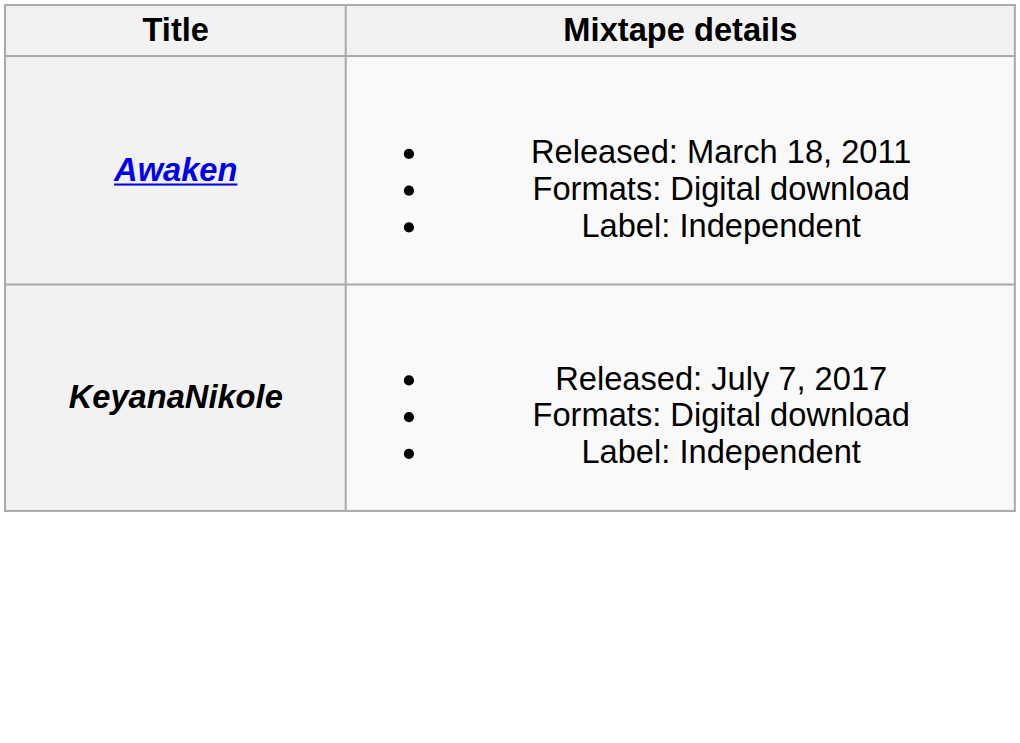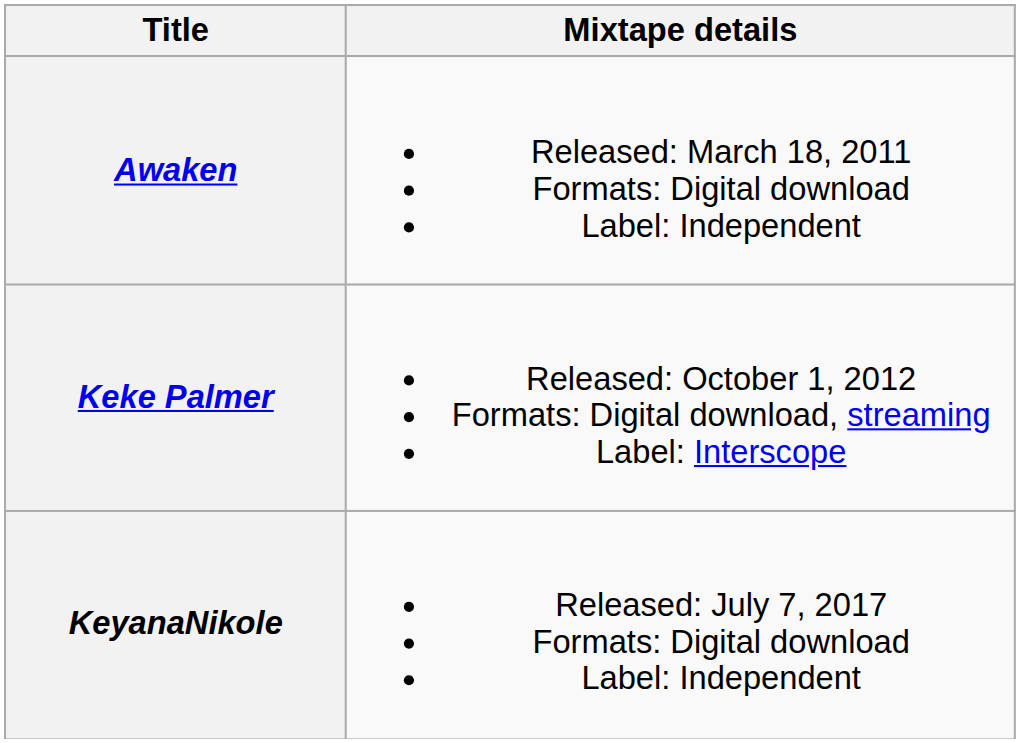 <table class="wikitable plainrowheaders" style="text-align:center;">
 <tr>
 <th scope="col" style="width:10em;">Title</th>
 <th scope="col" style="width:20em;">Mixtape details</th>
 </tr>
 <tr>
 <th scope="row"><em><a href='#'>Awaken</a></em></th>
 <td><br><ul><li>Released: March 18, 2011</li><li>Formats: Digital download</li><li>Label: Independent</li></ul></td>
 </tr>
 <tr>
+<th scope="row"><em><a href='#'>Keke Palmer</a></em></th>
+<td><br><ul><li>Released: October 1, 2012</li><li>Formats: Digital download, <a href='#'>streaming</a></li><li>Label: <a href='#'>Interscope</a></li></ul></td>
+</tr>
+<tr>
 <th scope="row"><em>KeyanaNikole</em><br></th>
 <td><br><ul><li>Released: July 7, 2017</li><li>Formats: Digital download</li><li>Label: Independent</li></ul></td>
 </tr>
 </table>
